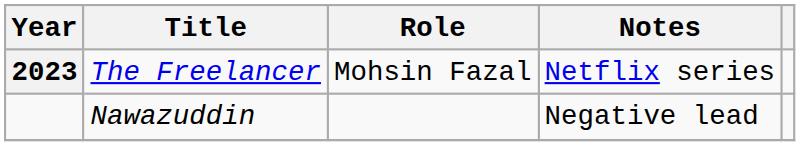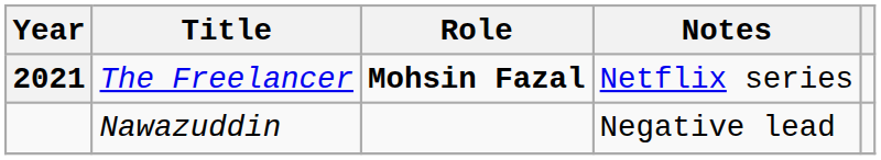 <table class="wikitable plainrowheaders sortable">
 <tr>
 <th scope="col">Year</th>
 <th scope="col">Title</th>
 <th scope="col">Role</th>
 <th scope="col" class="unsortable">Notes</th>
 <th scope="col" class="unsortable"></th>
 </tr>
 <tr>
-<th scope="row">2023</th>
+<th scope="row">2021</th>
 <td><em><a href='#'>The Freelancer</a></em></td>
-<td>Mohsin Fazal</td>
+<td><strong>Mohsin Fazal</strong></td>
 <td><a href='#'>Netflix</a> series</td>
 <td></td>
 </tr>
 <tr>
 <td></td>
 <td><em>Nawazuddin</em></td>
 <td></td>
 <td>Negative lead</td>
 <td></td>
 </tr>
 <tr>
 </tr>
 </table>
